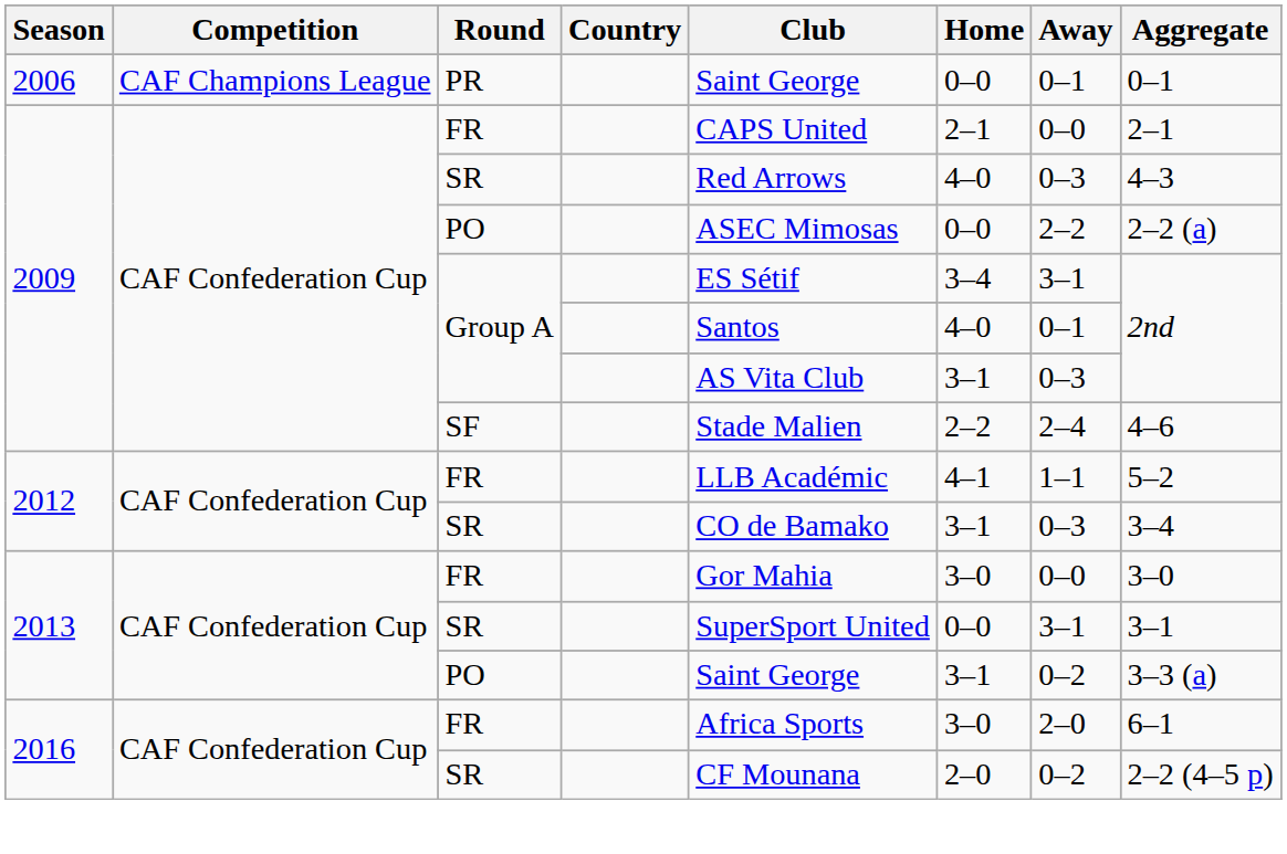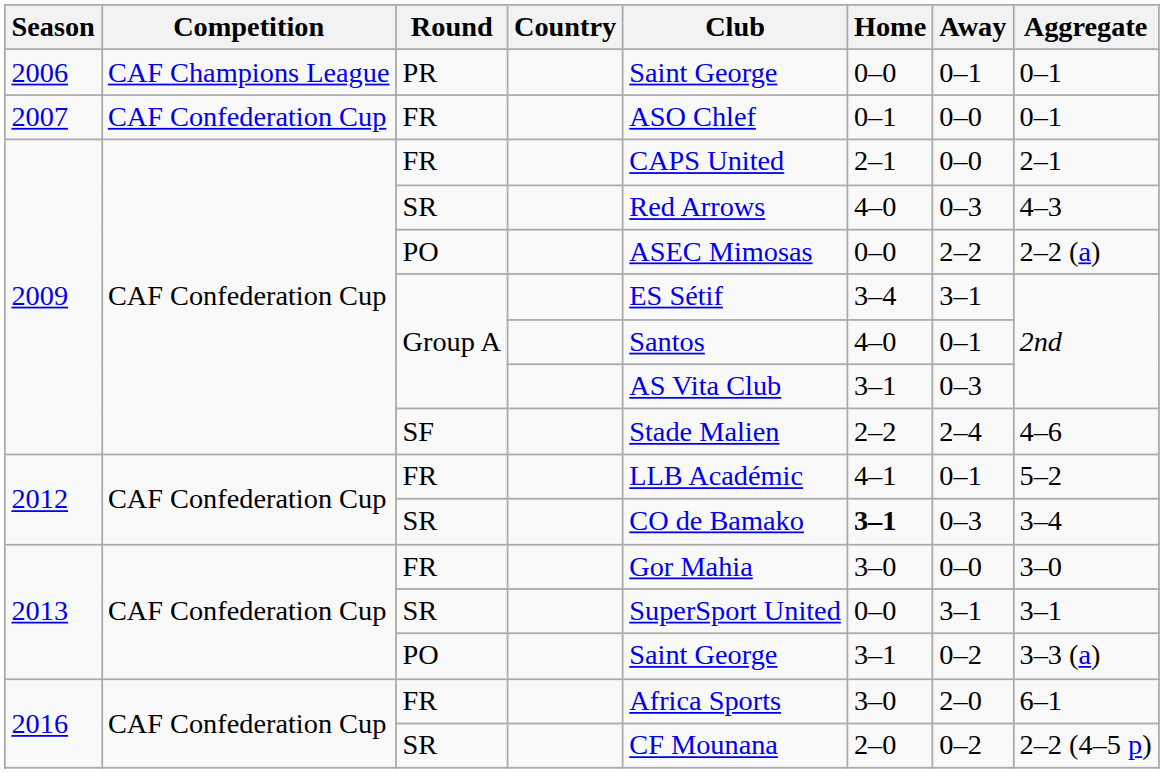 <table class=wikitable>
 <tr>
 <th>Season</th>
 <th>Competition</th>
 <th>Round</th>
 <th>Country</th>
 <th>Club</th>
 <th>Home</th>
 <th>Away</th>
 <th>Aggregate</th>
 </tr>
 <tr>
 <td><a href='#'>2006</a></td>
 <td><a href='#'>CAF Champions League</a></td>
 <td>PR</td>
 <td></td>
 <td><a href='#'>Saint George</a></td>
 <td>0–0</td>
 <td>0–1</td>
+<td>0–1</td>
+</tr>
+<tr>
+<td><a href='#'>2007</a></td>
+<td><a href='#'>CAF Confederation Cup</a></td>
+<td>FR</td>
+<td></td>
+<td><a href='#'>ASO Chlef</a></td>
+<td>0–1</td>
+<td>0–0</td>
 <td>0–1</td>
 </tr>
 <tr>
 <td rowspan=7><a href='#'>2009</a></td>
 <td rowspan=7>CAF Confederation Cup</td>
 <td>FR</td>
 <td></td>
 <td><a href='#'>CAPS United</a></td>
 <td>2–1</td>
 <td>0–0</td>
 <td>2–1</td>
 </tr>
 <tr>
 <td>SR</td>
 <td></td>
 <td><a href='#'>Red Arrows</a></td>
 <td>4–0</td>
 <td>0–3</td>
 <td>4–3</td>
 </tr>
 <tr>
 <td>PO</td>
 <td></td>
 <td><a href='#'>ASEC Mimosas</a></td>
 <td>0–0</td>
 <td>2–2</td>
 <td>2–2 (<a href='#'>a</a>)</td>
 </tr>
 <tr>
 <td rowspan=3>Group A</td>
 <td></td>
 <td><a href='#'>ES Sétif</a></td>
 <td>3–4</td>
 <td>3–1</td>
 <td rowspan=3><em>2nd</em></td>
 </tr>
 <tr>
 <td></td>
 <td><a href='#'>Santos</a></td>
 <td>4–0</td>
 <td>0–1</td>
 </tr>
 <tr>
 <td></td>
 <td><a href='#'>AS Vita Club</a></td>
 <td>3–1</td>
 <td>0–3</td>
 </tr>
 <tr>
 <td>SF</td>
 <td></td>
 <td><a href='#'>Stade Malien</a></td>
 <td>2–2</td>
 <td>2–4</td>
 <td>4–6</td>
 </tr>
 <tr>
 <td rowspan=2><a href='#'>2012</a></td>
 <td rowspan=2>CAF Confederation Cup</td>
 <td>FR</td>
 <td></td>
 <td><a href='#'>LLB Académic</a></td>
 <td>4–1</td>
-<td>1–1</td>
+<td>0–1</td>
 <td>5–2</td>
 </tr>
 <tr>
 <td>SR</td>
 <td></td>
 <td><a href='#'>CO de Bamako</a></td>
-<td>3–1</td>
+<td><strong>3–1</strong></td>
 <td>0–3</td>
 <td>3–4</td>
 </tr>
 <tr>
 <td rowspan=3><a href='#'>2013</a></td>
 <td rowspan=3>CAF Confederation Cup</td>
 <td>FR</td>
 <td></td>
 <td><a href='#'>Gor Mahia</a></td>
 <td>3–0</td>
 <td>0–0</td>
 <td>3–0</td>
 </tr>
 <tr>
 <td>SR</td>
 <td></td>
 <td><a href='#'>SuperSport United</a></td>
 <td>0–0</td>
 <td>3–1</td>
 <td>3–1</td>
 </tr>
 <tr>
 <td>PO</td>
 <td></td>
 <td><a href='#'>Saint George</a></td>
 <td>3–1</td>
 <td>0–2</td>
 <td>3–3 (<a href='#'>a</a>)</td>
 </tr>
 <tr>
 <td rowspan=2><a href='#'>2016</a></td>
 <td rowspan=2>CAF Confederation Cup</td>
 <td>FR</td>
 <td></td>
 <td><a href='#'>Africa Sports</a></td>
 <td>3–0</td>
 <td>2–0</td>
 <td>6–1</td>
 </tr>
 <tr>
 <td>SR</td>
 <td></td>
 <td><a href='#'>CF Mounana</a></td>
 <td>2–0</td>
 <td>0–2</td>
 <td>2–2 (4–5 <a href='#'>p</a>)</td>
 </tr>
 </table>
